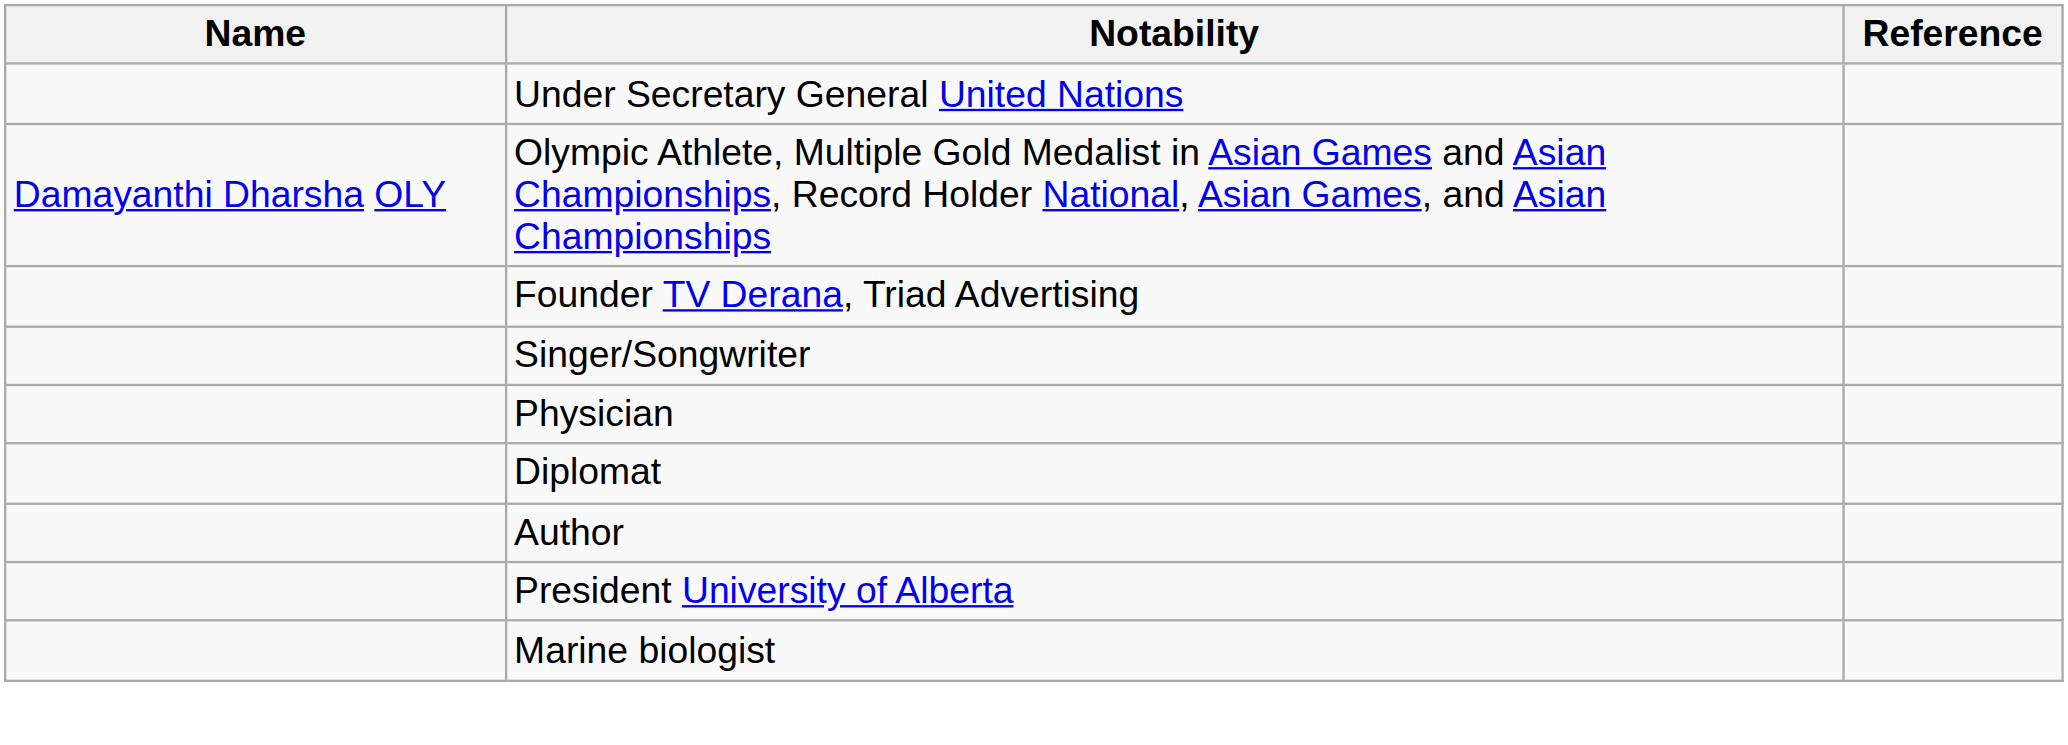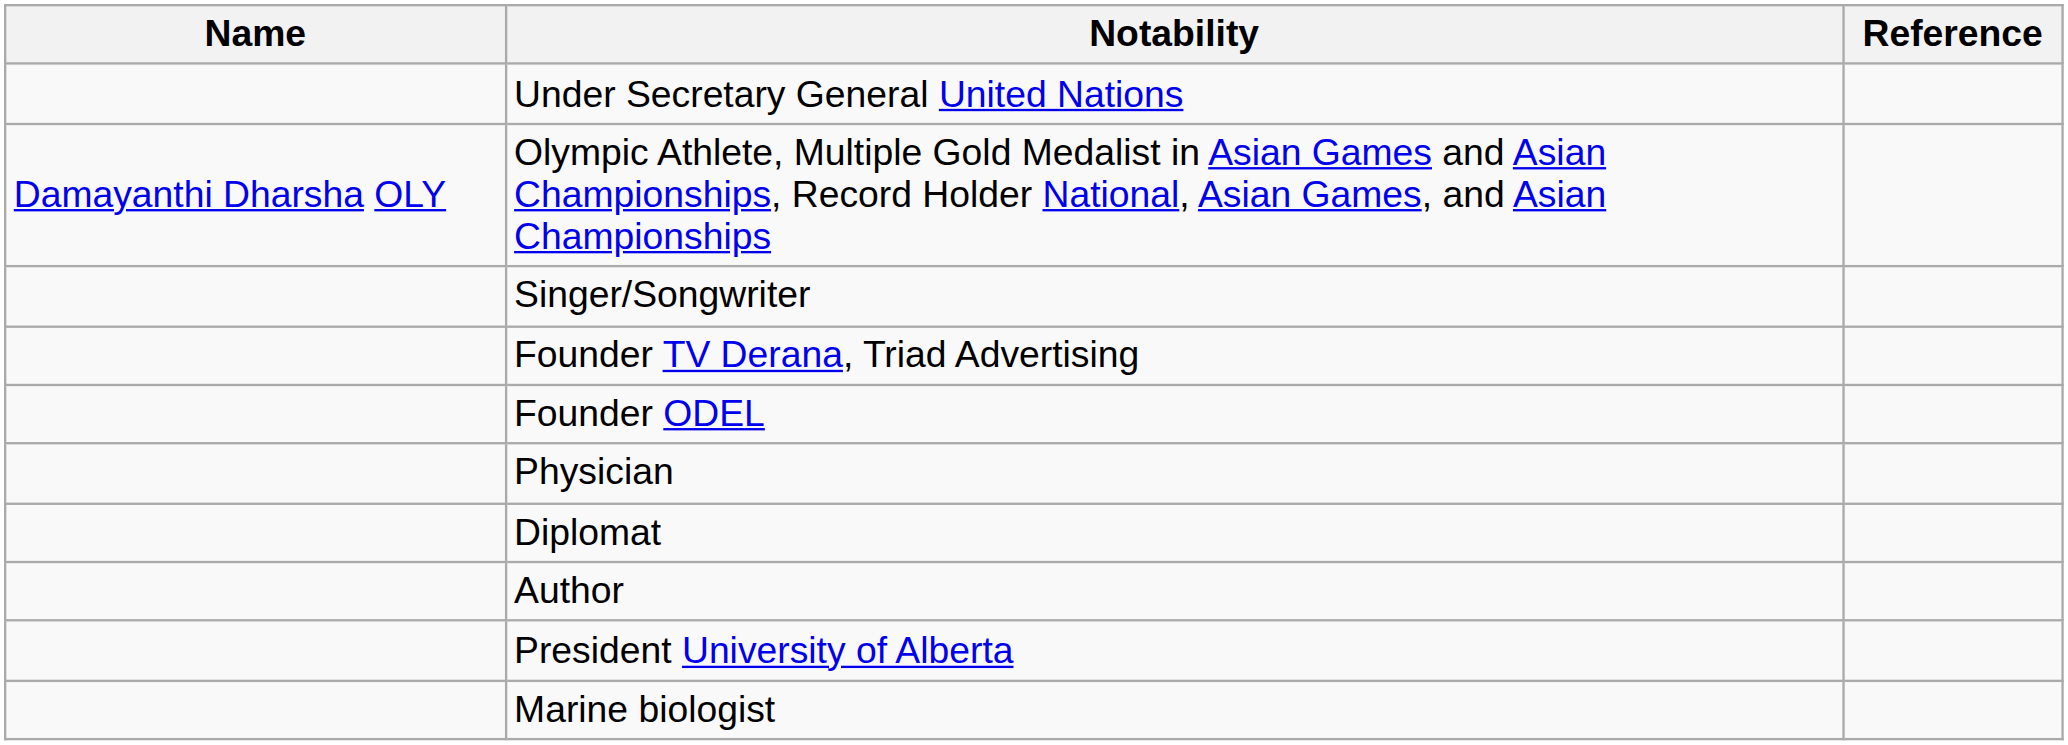 <table class="wikitable sortable" style="width:100%">
 <tr>
 <th style="width:*;">Name</th>
 <th style="width:65%;" class="unsortable">Notability</th>
 <th style="width:*;" class="unsortable">Reference</th>
 </tr>
 <tr>
 <td></td>
 <td>Under Secretary General <a href='#'>United Nations</a></td>
 <td style="text-align:center;"></td>
 </tr>
 <tr>
 <td><a href='#'>Damayanthi Dharsha</a> <a href='#'>OLY</a></td>
 <td>Olympic Athlete, Multiple Gold Medalist in <a href='#'>Asian Games</a> and <a href='#'>Asian Championships</a>, Record Holder <a href='#'>National</a>, <a href='#'>Asian Games</a>, and <a href='#'>Asian Championships</a></td>
 <td></td>
 </tr>
 <tr>
 <td></td>
+<td>Singer/Songwriter</td>
+<td style="text-align:center;"></td>
+</tr>
+<tr>
+<td></td>
 <td>Founder <a href='#'>TV Derana</a>, Triad Advertising</td>
 <td style="text-align:center;"></td>
 </tr>
 <tr>
 <td></td>
-<td>Singer/Songwriter</td>
+<td>Founder <a href='#'>ODEL</a></td>
 <td style="text-align:center;"></td>
 </tr>
 <tr>
 <td></td>
 <td>Physician</td>
 <td style="text-align:center;"></td>
 </tr>
 <tr>
 <td></td>
 <td>Diplomat</td>
 <td style="text-align:center;"></td>
 </tr>
 <tr>
 <td></td>
 <td>Author</td>
 <td style="text-align:center;"></td>
 </tr>
 <tr>
 <td></td>
 <td>President <a href='#'>University of Alberta</a></td>
 <td style="text-align:center;"></td>
 </tr>
 <tr>
 <td></td>
 <td>Marine biologist</td>
 <td style="text-align:center;"></td>
 </tr>
 </table>
